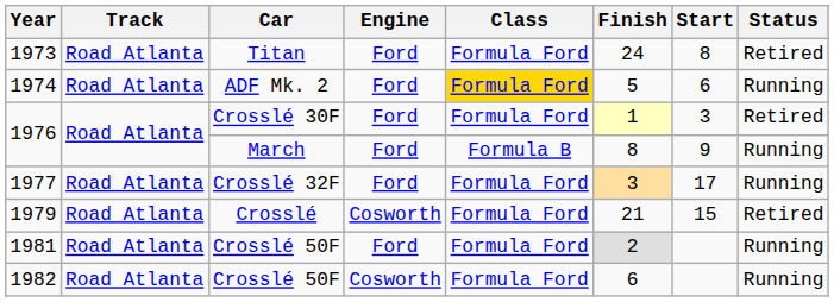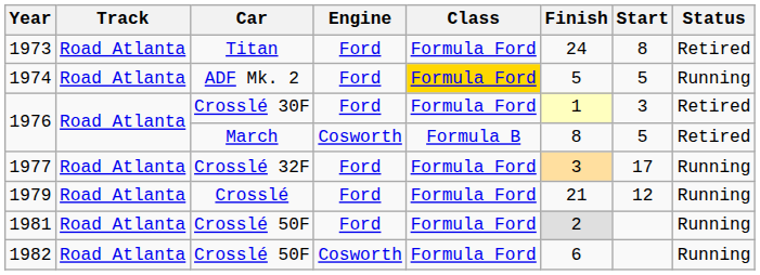 <table class="wikitable" style="text-align:center; font-size:90%">
 <tr>
 <th>Year</th>
 <th>Track</th>
 <th>Car</th>
 <th>Engine</th>
 <th>Class</th>
 <th>Finish</th>
 <th>Start</th>
 <th>Status</th>
 </tr>
 <tr>
 <td>1973</td>
 <td><a href='#'>Road Atlanta</a></td>
 <td><a href='#'>Titan</a></td>
 <td><a href='#'>Ford</a></td>
 <td><a href='#'>Formula Ford</a></td>
 <td>24</td>
 <td>8</td>
 <td>Retired</td>
 </tr>
 <tr>
 <td>1974</td>
 <td><a href='#'>Road Atlanta</a></td>
 <td><a href='#'>ADF</a> Mk. 2</td>
 <td><a href='#'>Ford</a></td>
 <td style="background: gold;"><a href='#'>Formula Ford</a></td>
 <td>5</td>
-<td>6</td>
+<td>5</td>
 <td>Running</td>
 </tr>
 <tr>
 <td rowspan=2>1976</td>
 <td rowspan=2><a href='#'>Road Atlanta</a></td>
 <td><a href='#'>Crosslé</a> 30F</td>
 <td><a href='#'>Ford</a></td>
 <td><a href='#'>Formula Ford</a></td>
 <td style="background:#FFFFBF;">1</td>
 <td>3</td>
 <td>Retired</td>
 </tr>
 <tr>
 <td><a href='#'>March</a></td>
-<td><a href='#'>Ford</a></td>
+<td><a href='#'>Cosworth</a></td>
 <td><a href='#'>Formula B</a></td>
 <td>8</td>
-<td>9</td>
-<td>Running</td>
+<td>5</td>
+<td>Retired</td>
 </tr>
 <tr>
 <td>1977</td>
 <td><a href='#'>Road Atlanta</a></td>
 <td><a href='#'>Crosslé</a> 32F</td>
 <td><a href='#'>Ford</a></td>
 <td><a href='#'>Formula Ford</a></td>
 <td style="background:#FFDF9F;">3</td>
 <td>17</td>
 <td>Running</td>
 </tr>
 <tr>
 <td>1979</td>
 <td><a href='#'>Road Atlanta</a></td>
 <td><a href='#'>Crosslé</a></td>
-<td><a href='#'>Cosworth</a></td>
+<td><a href='#'>Ford</a></td>
 <td><a href='#'>Formula Ford</a></td>
 <td>21</td>
-<td>15</td>
-<td>Retired</td>
+<td>12</td>
+<td>Running</td>
 </tr>
 <tr>
 <td>1981</td>
 <td><a href='#'>Road Atlanta</a></td>
 <td><a href='#'>Crosslé</a> 50F</td>
 <td><a href='#'>Ford</a></td>
 <td><a href='#'>Formula Ford</a></td>
 <td style="background:#DFDFDF;">2</td>
 <td></td>
 <td>Running</td>
 </tr>
 <tr>
 <td>1982</td>
 <td><a href='#'>Road Atlanta</a></td>
 <td><a href='#'>Crosslé</a> 50F</td>
 <td><a href='#'>Cosworth</a></td>
 <td><a href='#'>Formula Ford</a></td>
 <td>6</td>
 <td></td>
 <td>Running</td>
 </tr>
 </table>
